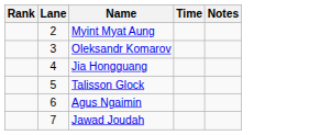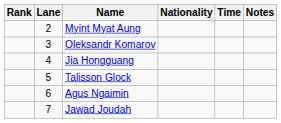 <table class="wikitable sortable" style="text-align:center">
 <tr>
 <th>Rank</th>
 <th>Lane</th>
 <th>Name</th>
+<th>Nationality</th>
 <th>Time</th>
 <th>Notes</th>
 </tr>
 <tr>
 <td></td>
 <td>2</td>
 <td align=left><a href='#'>Myint Myat Aung</a></td>
+<td align=left></td>
 <td></td>
 <td></td>
 </tr>
 <tr>
 <td></td>
 <td>3</td>
 <td align=left><a href='#'>Oleksandr Komarov</a></td>
+<td align=left></td>
 <td></td>
 <td></td>
 </tr>
 <tr>
 <td></td>
 <td>4</td>
 <td align=left><a href='#'>Jia Hongguang</a></td>
+<td align=left></td>
 <td></td>
 <td></td>
 </tr>
 <tr>
 <td></td>
 <td>5</td>
 <td align=left><a href='#'>Talisson Glock</a></td>
+<td align=left></td>
 <td></td>
 <td></td>
 </tr>
 <tr>
 <td></td>
 <td>6</td>
 <td align=left><a href='#'>Agus Ngaimin</a></td>
+<td align=left></td>
 <td></td>
 <td></td>
 </tr>
 <tr>
 <td></td>
 <td>7</td>
 <td align=left><a href='#'>Jawad Joudah</a></td>
+<td align=left></td>
 <td></td>
 <td></td>
 </tr>
 </table>
